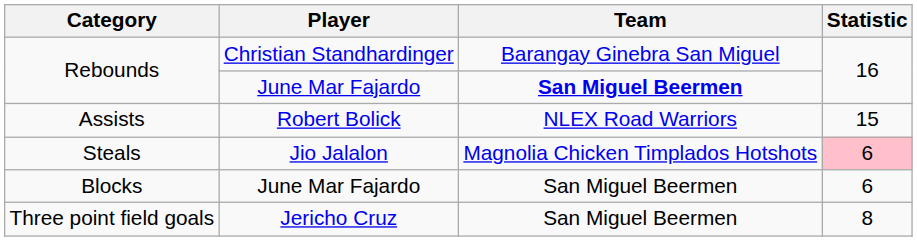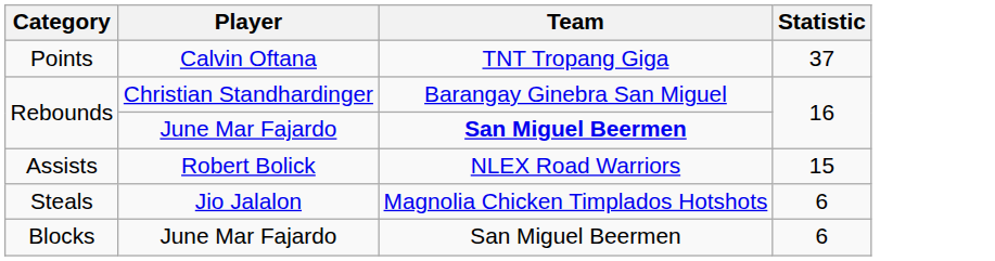 <table class="wikitable" style="text-align:center">
 <tr>
 <th>Category</th>
 <th>Player</th>
 <th>Team</th>
 <th>Statistic</th>
+</tr>
+<tr>
+<td>Points</td>
+<td><a href='#'>Calvin Oftana</a></td>
+<td><a href='#'>TNT Tropang Giga</a></td>
+<td>37</td>
 </tr>
 <tr>
 <td rowspan=2>Rebounds</td>
 <td><a href='#'>Christian Standhardinger</a></td>
 <td><a href='#'>Barangay Ginebra San Miguel</a></td>
 <td rowspan=2>16</td>
 </tr>
 <tr>
 <td><a href='#'>June Mar Fajardo</a></td>
 <td><strong><a href='#'>San Miguel Beermen</a></strong></td>
 </tr>
 <tr>
 <td>Assists</td>
 <td><a href='#'>Robert Bolick</a></td>
 <td><a href='#'>NLEX Road Warriors</a></td>
 <td>15</td>
 </tr>
 <tr>
 <td>Steals</td>
 <td><a href='#'>Jio Jalalon</a></td>
 <td><a href='#'>Magnolia Chicken Timplados Hotshots</a></td>
-<td style="background: pink;">6</td>
+<td>6</td>
 </tr>
 <tr>
 <td>Blocks</td>
 <td>June Mar Fajardo</td>
 <td>San Miguel Beermen</td>
 <td>6</td>
 </tr>
-<tr>
-<td>Three point field goals</td>
-<td><a href='#'>Jericho Cruz</a></td>
-<td>San Miguel Beermen</td>
-<td>8</td>
-</tr>
 </table>
